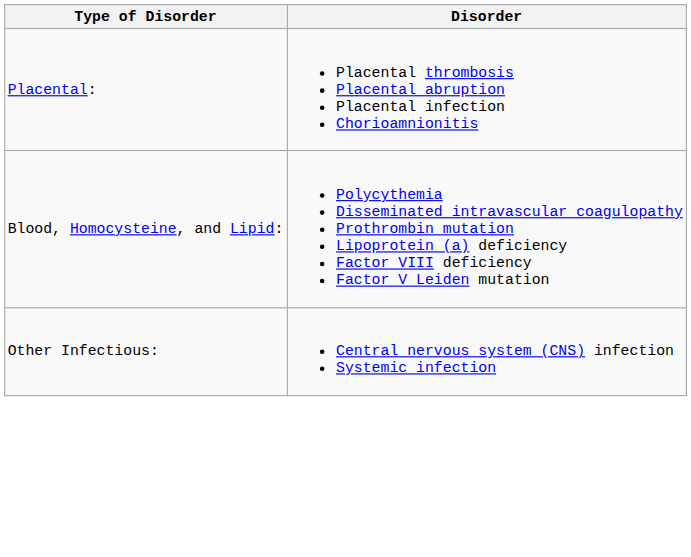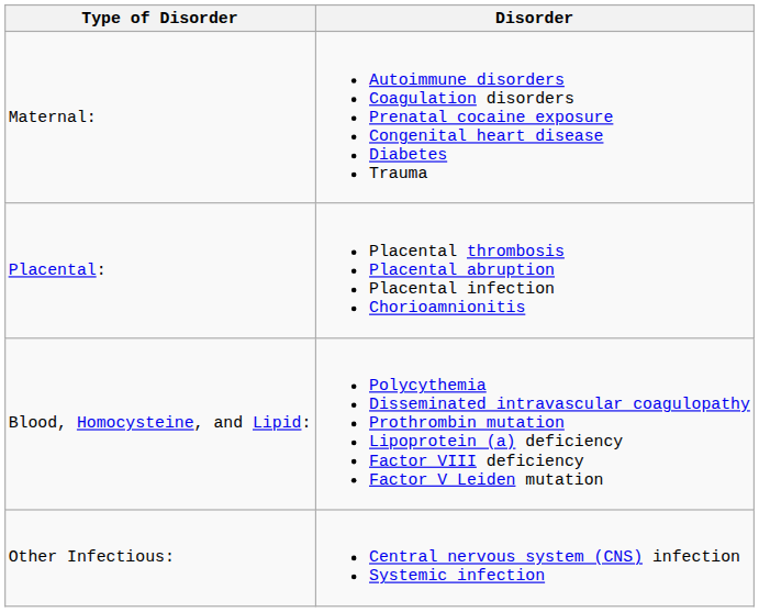 <table class="wikitable" style="float:right; margin:0 0 0.5em 1em;">
 <tr>
 <th scope="col">Type of Disorder</th>
 <th scope="col">Disorder</th>
+</tr>
+<tr>
+<td>Maternal:</td>
+<td><br><ul><li><a href='#'>Autoimmune disorders</a></li><li><a href='#'>Coagulation</a> disorders</li><li><a href='#'>Prenatal cocaine exposure</a></li><li><a href='#'>Congenital heart disease</a></li><li><a href='#'>Diabetes</a></li><li>Trauma</li></ul></td>
 </tr>
 <tr>
 <td><a href='#'>Placental</a>:</td>
 <td><br><ul><li>Placental <a href='#'>thrombosis</a></li><li><a href='#'>Placental abruption</a></li><li>Placental infection</li><li><a href='#'>Chorioamnionitis</a></li></ul></td>
 </tr>
 <tr>
 <td>Blood, <a href='#'>Homocysteine</a>, and <a href='#'>Lipid</a>:</td>
 <td><br><ul><li><a href='#'>Polycythemia</a></li><li><a href='#'>Disseminated intravascular coagulopathy</a></li><li><a href='#'>Prothrombin mutation</a></li><li><a href='#'>Lipoprotein (a)</a> deficiency</li><li><a href='#'>Factor VIII</a> deficiency</li><li><a href='#'>Factor V Leiden</a> mutation</li></ul></td>
 </tr>
 <tr>
 <td>Other Infectious:</td>
 <td><br><ul><li><a href='#'>Central nervous system (CNS)</a> infection</li><li><a href='#'>Systemic infection</a></li></ul></td>
 </tr>
 </table>
